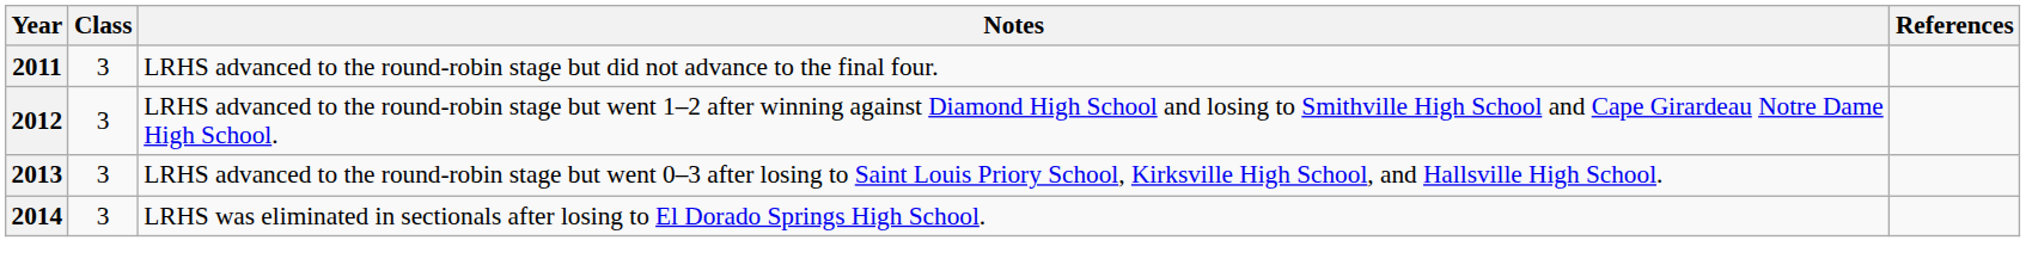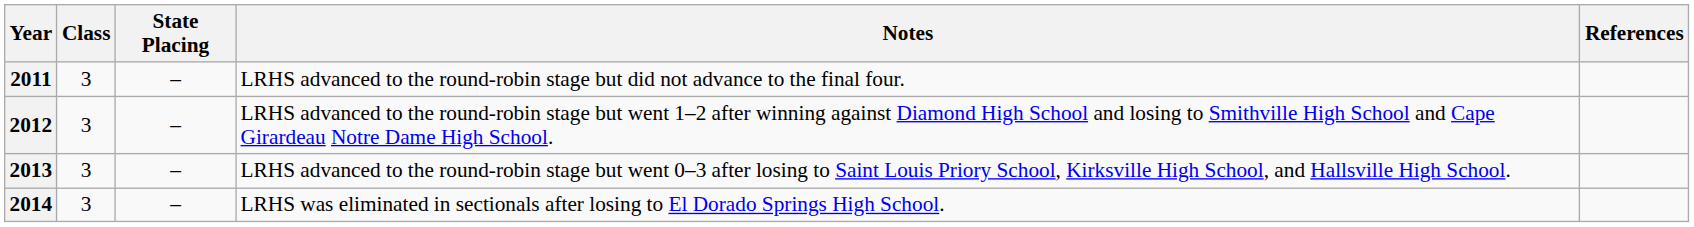 <table class="wikitable sortable mw-collapsible mw-collapsed" style="text-align: center; width: 80%;">
 <tr>
 <th scope=col>Year</th>
 <th scope=col class=unsortable>Class</th>
+<th scope=col>State Placing</th>
 <th scope=col class=unsortable>Notes</th>
 <th scope=col class=unsortable>References</th>
 </tr>
 <tr>
 <th scope=row>2011</th>
 <td>3</td>
+<td>–</td>
 <td align=left>LRHS advanced to the round-robin stage but did not advance to the final four.</td>
 <td></td>
 </tr>
 <tr>
 <th scope=row>2012</th>
 <td>3</td>
+<td>–</td>
 <td align=left>LRHS advanced to the round-robin stage but went 1–2 after winning against <a href='#'>Diamond High School</a> and losing to <a href='#'>Smithville High School</a> and <a href='#'>Cape Girardeau</a> <a href='#'>Notre Dame High School</a>.</td>
 <td></td>
 </tr>
 <tr>
 <th scope=row>2013</th>
 <td>3</td>
+<td>–</td>
 <td align=left>LRHS advanced to the round-robin stage but went 0–3 after losing to <a href='#'>Saint Louis Priory School</a>, <a href='#'>Kirksville High School</a>, and <a href='#'>Hallsville High School</a>.</td>
 <td></td>
 </tr>
 <tr>
 <th scope=row>2014</th>
 <td>3</td>
+<td>–</td>
 <td align=left>LRHS was eliminated in sectionals after losing to <a href='#'>El Dorado Springs High School</a>.</td>
 <td></td>
 </tr>
 </table>
